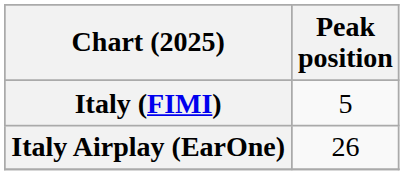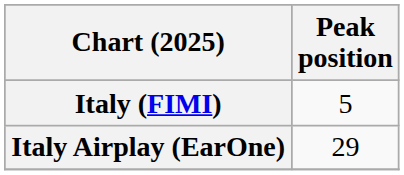 <table class="wikitable sortable plainrowheaders" style="text-align:center">
 <tr>
 <th scope="col">Chart (2025)</th>
 <th scope="col">Peak<br>position</th>
 </tr>
 <tr>
 <th scope="row">Italy (<a href='#'>FIMI</a>)</th>
 <td>5</td>
 </tr>
 <tr>
 <th scope="row">Italy Airplay (EarOne)</th>
-<td>26</td>
+<td>29</td>
 </tr>
 <tr>
 </tr>
 </table>
